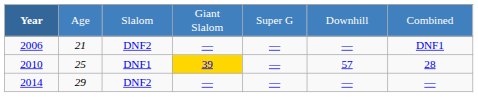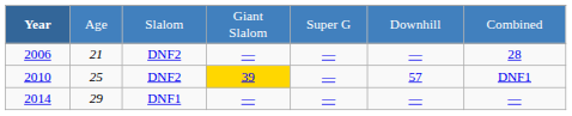 <table class="wikitable" style="font-size:95%; text-align:center; border:grey solid 1px; border-collapse:collapse;" width="40%">
 <tr style="background-color:#369; color:white;">
 <td rowspan="2" colspan="1" width="4%"><strong>Year</strong></td>
 </tr>
 <tr style="background-color:#4180be; color:white;">
 <td width="3%">Age</td>
 <td width="5%">Slalom</td>
 <td width="5%">Giant<br>Slalom</td>
 <td width="5%">Super G</td>
 <td width="5%">Downhill</td>
 <td width="5%">Combined</td>
 </tr>
 <tr style="background-color:#8CB2D8; color:white;">
 </tr>
 <tr>
 <td><a href='#'>2006</a></td>
 <td><em>21</em></td>
 <td><a href='#'>DNF2</a></td>
 <td><a href='#'>—</a></td>
 <td><a href='#'>—</a></td>
 <td><a href='#'>—</a></td>
-<td><a href='#'>DNF1</a></td>
+<td><a href='#'>28</a></td>
 </tr>
 <tr>
 <td><a href='#'>2010</a></td>
 <td><em>25</em></td>
-<td><a href='#'>DNF1</a></td>
+<td><a href='#'>DNF2</a></td>
 <td style="background: gold;"><a href='#'>39</a></td>
 <td><a href='#'>—</a></td>
 <td><a href='#'>57</a></td>
-<td><a href='#'>28</a></td>
+<td><a href='#'>DNF1</a></td>
 </tr>
 <tr>
 <td><a href='#'>2014</a></td>
 <td><em>29</em></td>
-<td><a href='#'>DNF2</a></td>
+<td><a href='#'>DNF1</a></td>
 <td><a href='#'>—</a></td>
 <td><a href='#'>—</a></td>
 <td><a href='#'>—</a></td>
 <td><a href='#'>—</a></td>
 </tr>
 </table>
